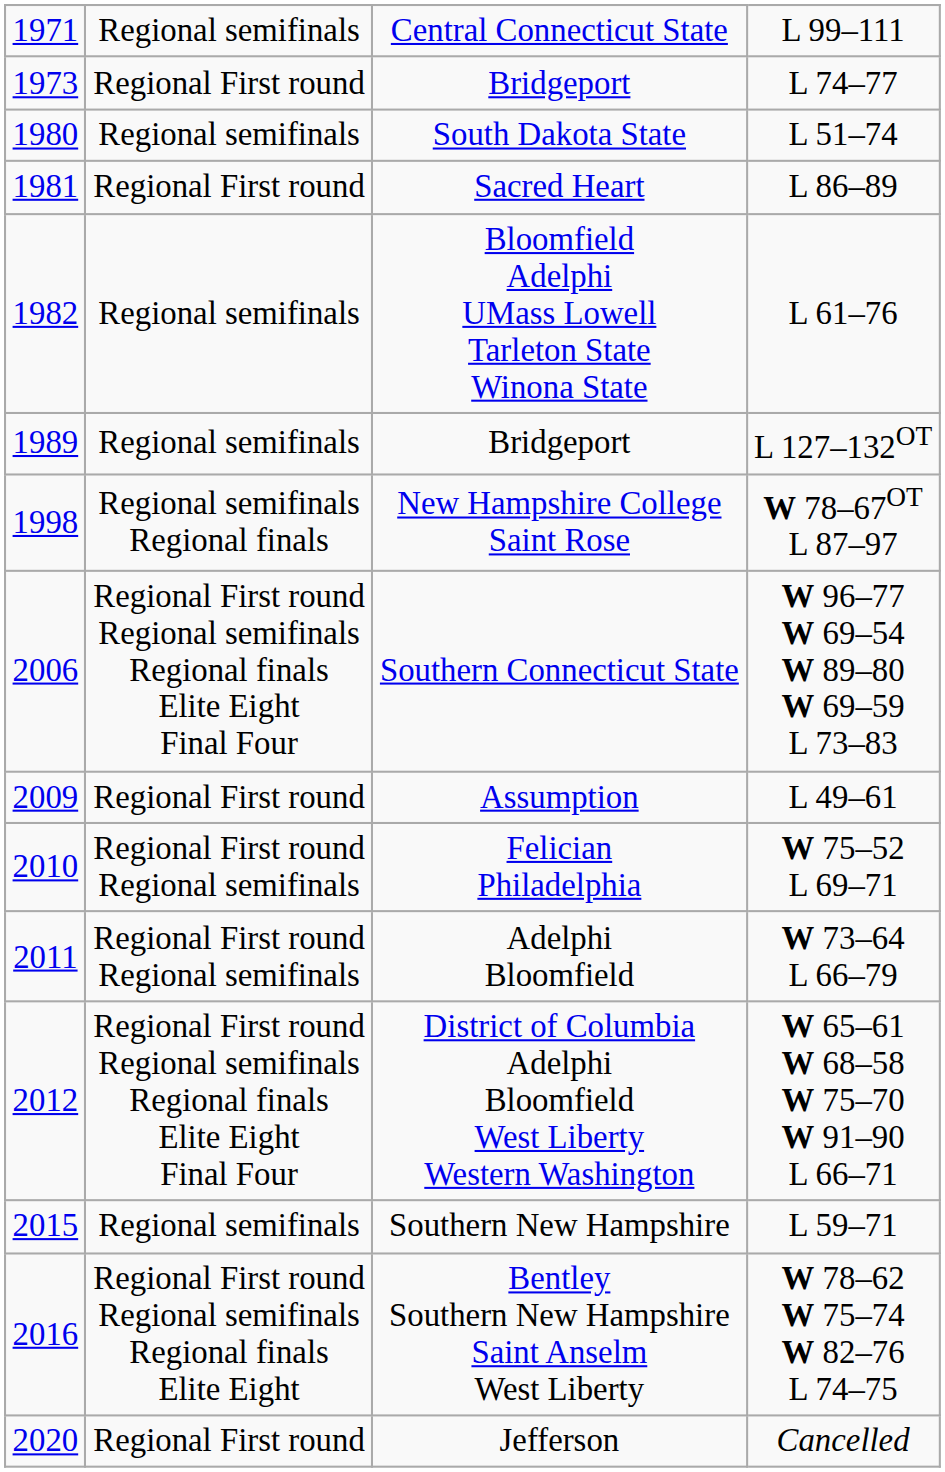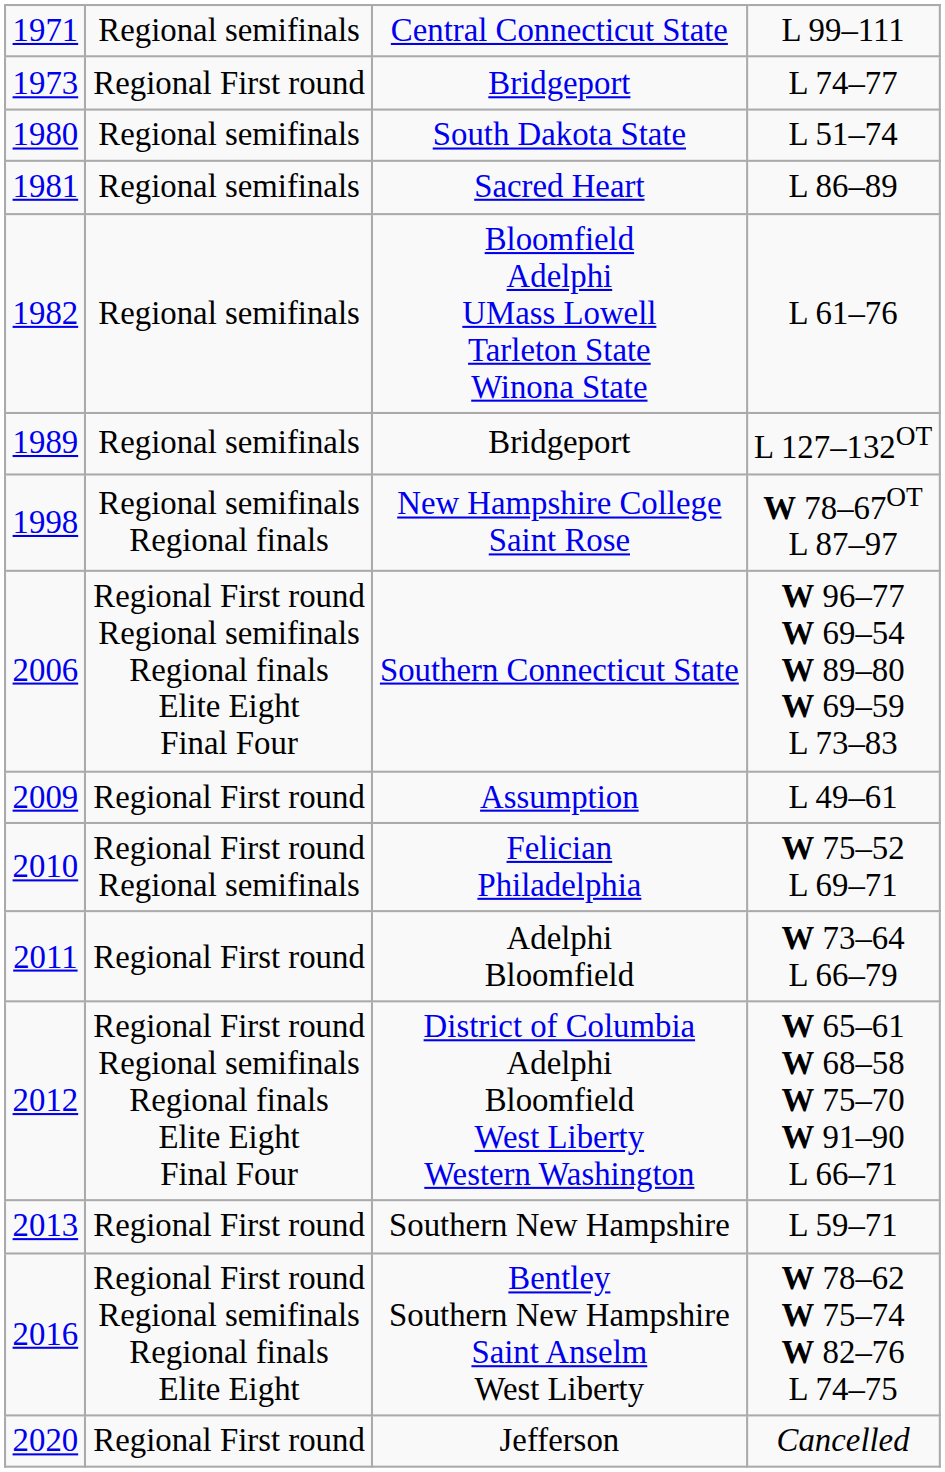 <table class="wikitable">
 <tr align="center">
 <td><a href='#'>1971</a></td>
 <td>Regional semifinals</td>
 <td><a href='#'>Central Connecticut State</a></td>
 <td>L 99–111</td>
 </tr>
 <tr align="center">
 <td><a href='#'>1973</a></td>
 <td>Regional First round</td>
 <td><a href='#'>Bridgeport</a></td>
 <td>L 74–77</td>
 </tr>
 <tr align="center">
 <td><a href='#'>1980</a></td>
 <td>Regional semifinals</td>
 <td><a href='#'>South Dakota State</a></td>
 <td>L 51–74</td>
 </tr>
 <tr align="center">
 <td><a href='#'>1981</a></td>
-<td>Regional First round</td>
+<td>Regional semifinals</td>
 <td><a href='#'>Sacred Heart</a></td>
 <td>L 86–89</td>
 </tr>
 <tr align="center">
 <td><a href='#'>1982</a></td>
 <td>Regional semifinals</td>
 <td><a href='#'>Bloomfield</a><br><a href='#'>Adelphi</a><br><a href='#'>UMass Lowell</a><br><a href='#'>Tarleton State</a><br><a href='#'>Winona State</a></td>
 <td>L 61–76</td>
 </tr>
 <tr align="center">
 <td><a href='#'>1989</a></td>
 <td>Regional semifinals</td>
 <td>Bridgeport</td>
 <td>L 127–132<sup>OT</sup></td>
 </tr>
 <tr align="center">
 <td><a href='#'>1998</a></td>
 <td>Regional semifinals<br>Regional finals</td>
 <td><a href='#'>New Hampshire College</a><br><a href='#'>Saint Rose</a></td>
 <td><strong>W</strong> 78–67<sup>OT</sup><br>L 87–97</td>
 </tr>
 <tr align="center">
 <td><a href='#'>2006</a></td>
 <td>Regional First round<br>Regional semifinals<br>Regional finals<br>Elite Eight<br>Final Four</td>
 <td><a href='#'>Southern Connecticut State</a></td>
 <td><strong>W</strong> 96–77<br><strong>W</strong> 69–54<br><strong>W</strong> 89–80<br><strong>W</strong> 69–59<br>L 73–83</td>
 </tr>
 <tr align="center">
 <td><a href='#'>2009</a></td>
 <td>Regional First round</td>
 <td><a href='#'>Assumption</a></td>
 <td>L 49–61</td>
 </tr>
 <tr align="center">
 <td><a href='#'>2010</a></td>
 <td>Regional First round<br>Regional semifinals</td>
 <td><a href='#'>Felician</a><br><a href='#'>Philadelphia</a></td>
 <td><strong>W</strong> 75–52<br>L 69–71</td>
 </tr>
 <tr align="center">
 <td><a href='#'>2011</a></td>
-<td>Regional First round<br>Regional semifinals</td>
+<td>Regional First round</td>
 <td>Adelphi<br>Bloomfield</td>
 <td><strong>W</strong> 73–64<br>L 66–79</td>
 </tr>
 <tr align="center">
 <td><a href='#'>2012</a></td>
 <td>Regional First round<br>Regional semifinals<br>Regional finals<br>Elite Eight<br>Final Four</td>
 <td><a href='#'>District of Columbia</a><br>Adelphi<br>Bloomfield<br><a href='#'>West Liberty</a><br><a href='#'>Western Washington</a></td>
 <td><strong>W</strong> 65–61<br><strong>W</strong> 68–58<br><strong>W</strong> 75–70<br><strong>W</strong> 91–90<br>L 66–71</td>
 </tr>
 <tr align="center">
-<td><a href='#'>2015</a></td>
-<td>Regional semifinals</td>
+<td><a href='#'>2013</a></td>
+<td>Regional First round</td>
 <td>Southern New Hampshire</td>
 <td>L 59–71</td>
 </tr>
 <tr align="center">
 <td><a href='#'>2016</a></td>
 <td>Regional First round<br>Regional semifinals<br>Regional finals<br>Elite Eight</td>
 <td><a href='#'>Bentley</a><br>Southern New Hampshire<br><a href='#'>Saint Anselm</a><br>West Liberty</td>
 <td><strong>W</strong> 78–62<br><strong>W</strong> 75–74<br><strong>W</strong> 82–76<br>L 74–75</td>
 </tr>
 <tr align="center">
 <td><a href='#'>2020</a></td>
 <td>Regional First round</td>
 <td>Jefferson</td>
 <td><em>Cancelled</em></td>
 </tr>
 </table>
